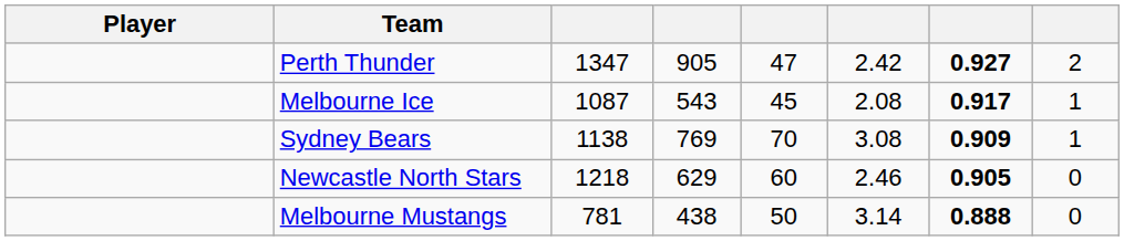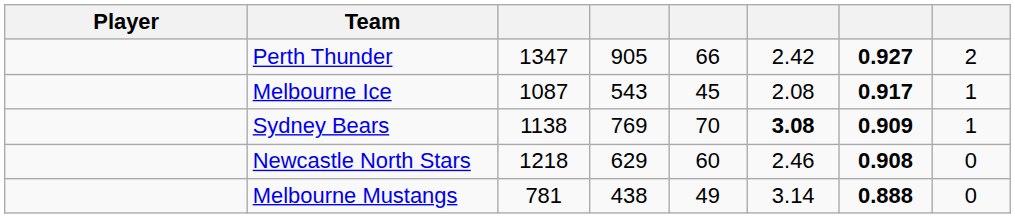 <table class="wikitable sortable" style="text-align:center;">
 <tr>
 <th width="170px">Player</th>
 <th width="175px">Team</th>
 <th width="60px"></th>
 <th width="50px"></th>
 <th width="50px"></th>
 <th width="60px"></th>
 <th width="60px"></th>
 <th width="50px"></th>
 </tr>
 <tr>
 <td align="left"></td>
 <td align="left"><a href='#'>Perth Thunder</a></td>
 <td>1347</td>
 <td>905</td>
-<td>47</td>
+<td>66</td>
 <td>2.42</td>
 <td><strong>0.927</strong></td>
 <td>2</td>
 </tr>
 <tr>
 <td align="left"></td>
 <td align="left"><a href='#'>Melbourne Ice</a></td>
 <td>1087</td>
 <td>543</td>
 <td>45</td>
 <td>2.08</td>
 <td><strong>0.917</strong></td>
 <td>1</td>
 </tr>
 <tr>
 <td align="left"></td>
 <td align="left"><a href='#'>Sydney Bears</a></td>
 <td>1138</td>
 <td>769</td>
 <td>70</td>
-<td>3.08</td>
+<td><strong>3.08</strong></td>
 <td><strong>0.909</strong></td>
 <td>1</td>
 </tr>
 <tr>
 <td align="left"></td>
 <td align="left"><a href='#'>Newcastle North Stars</a></td>
 <td>1218</td>
 <td>629</td>
 <td>60</td>
 <td>2.46</td>
-<td><strong>0.905</strong></td>
+<td><strong>0.908</strong></td>
 <td>0</td>
 </tr>
 <tr>
 <td align="left"></td>
 <td align="left"><a href='#'>Melbourne Mustangs</a></td>
 <td>781</td>
 <td>438</td>
-<td>50</td>
+<td>49</td>
 <td>3.14</td>
 <td><strong>0.888</strong></td>
 <td>0</td>
 </tr>
 </table>
